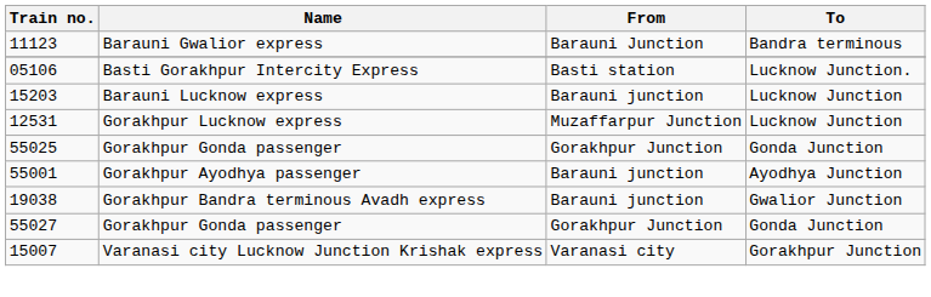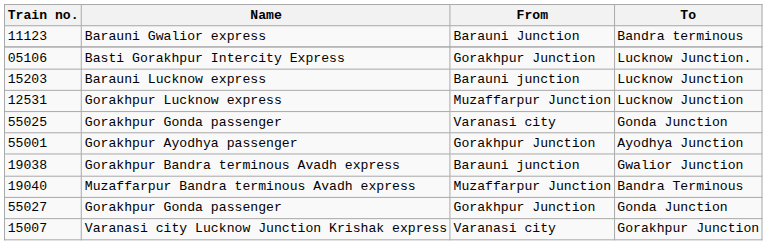 <table class="wikitable sortable">
 <tr>
 <th>Train no.</th>
 <th>Name</th>
 <th>From</th>
 <th>To</th>
 </tr>
 <tr>
 <td>11123</td>
 <td>Barauni Gwalior express</td>
 <td>Barauni Junction</td>
 <td>Bandra terminous</td>
 </tr>
 <tr>
 </tr>
 <tr>
 <td>05106</td>
 <td>Basti Gorakhpur Intercity Express</td>
-<td>Basti station</td>
+<td>Gorakhpur Junction</td>
 <td>Lucknow Junction.<br></td>
 </tr>
 <tr>
 <td>15203</td>
 <td>Barauni Lucknow express</td>
 <td>Barauni junction</td>
 <td>Lucknow Junction</td>
 </tr>
 <tr>
 <td>12531</td>
 <td>Gorakhpur Lucknow express</td>
 <td>Muzaffarpur Junction</td>
 <td>Lucknow Junction</td>
 </tr>
 <tr>
 <td>55025</td>
 <td>Gorakhpur Gonda passenger</td>
-<td>Gorakhpur Junction</td>
+<td>Varanasi city</td>
 <td>Gonda Junction</td>
 </tr>
 <tr>
 <td>55001</td>
 <td>Gorakhpur Ayodhya passenger</td>
-<td>Barauni junction</td>
+<td>Gorakhpur Junction</td>
 <td>Ayodhya Junction</td>
 </tr>
 <tr>
 <td>19038</td>
 <td>Gorakhpur Bandra terminous Avadh express</td>
 <td>Barauni junction</td>
 <td>Gwalior Junction</td>
+</tr>
+<tr>
+<td>19040</td>
+<td>Muzaffarpur Bandra terminous Avadh express</td>
+<td>Muzaffarpur Junction</td>
+<td>Bandra Terminous</td>
 </tr>
 <tr>
 <td>55027</td>
 <td>Gorakhpur Gonda passenger</td>
 <td>Gorakhpur Junction</td>
 <td>Gonda Junction</td>
 </tr>
 <tr>
 <td>15007</td>
 <td>Varanasi city Lucknow Junction Krishak express</td>
 <td>Varanasi city</td>
 <td>Gorakhpur Junction</td>
 </tr>
 </table>
